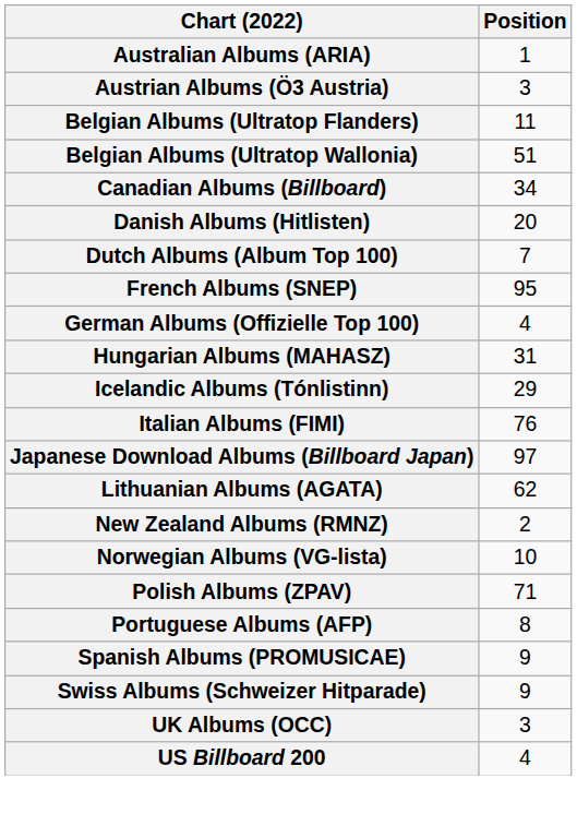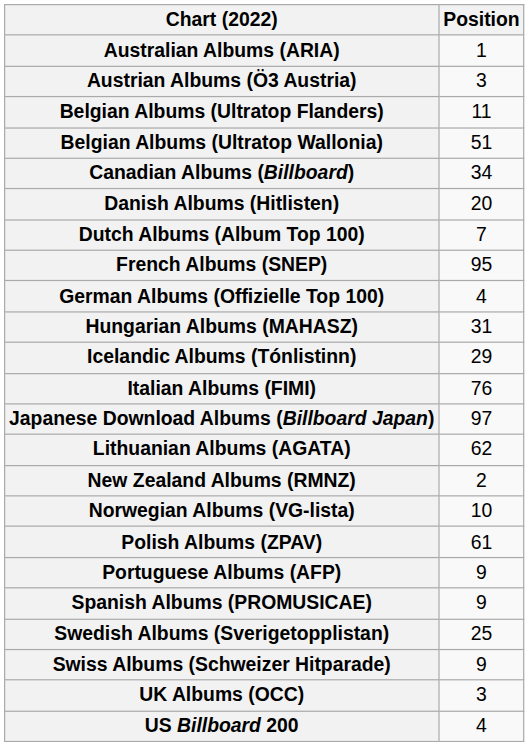 <table class="wikitable sortable plainrowheaders" style="text-align:center">
 <tr>
 <th scope="col">Chart (2022)</th>
 <th scope="col">Position</th>
 </tr>
 <tr>
 <th scope="row">Australian Albums (ARIA)</th>
 <td>1</td>
 </tr>
 <tr>
 <th scope="row">Austrian Albums (Ö3 Austria)</th>
 <td>3</td>
 </tr>
 <tr>
 <th scope="row">Belgian Albums (Ultratop Flanders)</th>
 <td>11</td>
 </tr>
 <tr>
 <th scope="row">Belgian Albums (Ultratop Wallonia)</th>
 <td>51</td>
 </tr>
 <tr>
 <th scope="row">Canadian Albums (<em>Billboard</em>)</th>
 <td>34</td>
 </tr>
 <tr>
 <th scope="row">Danish Albums (Hitlisten)</th>
 <td>20</td>
 </tr>
 <tr>
 <th scope="row">Dutch Albums (Album Top 100)</th>
 <td>7</td>
 </tr>
 <tr>
 <th scope="row">French Albums (SNEP)</th>
 <td>95</td>
 </tr>
 <tr>
 <th scope="row">German Albums (Offizielle Top 100)</th>
 <td>4</td>
 </tr>
 <tr>
 <th scope="row">Hungarian Albums (MAHASZ)</th>
 <td>31</td>
 </tr>
 <tr>
 <th scope="row">Icelandic Albums (Tónlistinn)</th>
 <td>29</td>
 </tr>
 <tr>
 <th scope="row">Italian Albums (FIMI)</th>
 <td>76</td>
 </tr>
 <tr>
 <th scope="row">Japanese Download Albums (<em>Billboard Japan</em>)</th>
 <td>97</td>
 </tr>
 <tr>
 <th scope="row">Lithuanian Albums (AGATA)</th>
 <td>62</td>
 </tr>
 <tr>
 <th scope="row">New Zealand Albums (RMNZ)</th>
 <td>2</td>
 </tr>
 <tr>
 <th scope="row">Norwegian Albums (VG-lista)</th>
 <td>10</td>
 </tr>
 <tr>
 <th scope="row">Polish Albums (ZPAV)</th>
-<td>71</td>
+<td>61</td>
 </tr>
 <tr>
 <th scope="row">Portuguese Albums (AFP)</th>
-<td>8</td>
+<td>9</td>
 </tr>
 <tr>
 <th scope="row">Spanish Albums (PROMUSICAE)</th>
 <td>9</td>
+</tr>
+<tr>
+<th scope="row">Swedish Albums (Sverigetopplistan)</th>
+<td>25</td>
 </tr>
 <tr>
 <th scope="row">Swiss Albums (Schweizer Hitparade)</th>
 <td>9</td>
 </tr>
 <tr>
 <th scope="row">UK Albums (OCC)</th>
 <td>3</td>
 </tr>
 <tr>
 <th scope="row">US <em>Billboard</em> 200</th>
 <td>4</td>
 </tr>
 </table>
